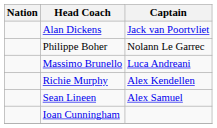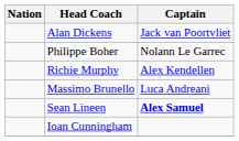 <table class="wikitable sortable">
 <tr>
 <th>Nation</th>
 <th>Head Coach</th>
 <th>Captain</th>
 </tr>
 <tr>
 <td></td>
 <td><a href='#'>Alan Dickens</a></td>
 <td><a href='#'>Jack van Poortvliet</a></td>
 </tr>
 <tr>
 <td></td>
 <td>Philippe Boher</td>
 <td>Nolann Le Garrec</td>
 </tr>
 <tr>
 <td></td>
+<td><a href='#'>Richie Murphy</a></td>
+<td><a href='#'>Alex Kendellen</a></td>
+</tr>
+<tr>
+<td></td>
 <td><a href='#'>Massimo Brunello</a></td>
 <td><a href='#'>Luca Andreani</a></td>
 </tr>
 <tr>
 <td></td>
-<td><a href='#'>Richie Murphy</a></td>
-<td><a href='#'>Alex Kendellen</a></td>
-</tr>
-<tr>
-<td></td>
 <td><a href='#'>Sean Lineen</a></td>
-<td><a href='#'>Alex Samuel</a></td>
+<td><strong><a href='#'>Alex Samuel</a></strong></td>
 </tr>
 <tr>
 <td></td>
 <td><a href='#'>Ioan Cunningham</a></td>
 <td></td>
 </tr>
 <tr>
 </tr>
 </table>
